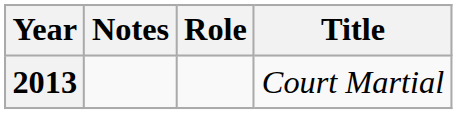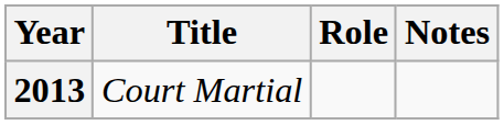 <table class="wikitable sortable plainrowheaders">
 <tr>
 <th scope="col">Year</th>
+<th scope="col">Title</th>
+<th scope="col">Role</th>
 <th scope="col" class="unsortable">Notes</th>
-<th scope="col">Role</th>
-<th scope="col">Title</th>
 </tr>
 <tr>
 <th scope="row">2013</th>
+<td><em>Court Martial</em></td>
+<td></td>
 <td style="text-align: center;"></td>
-<td></td>
-<td><em>Court Martial</em></td>
 </tr>
 </table>
